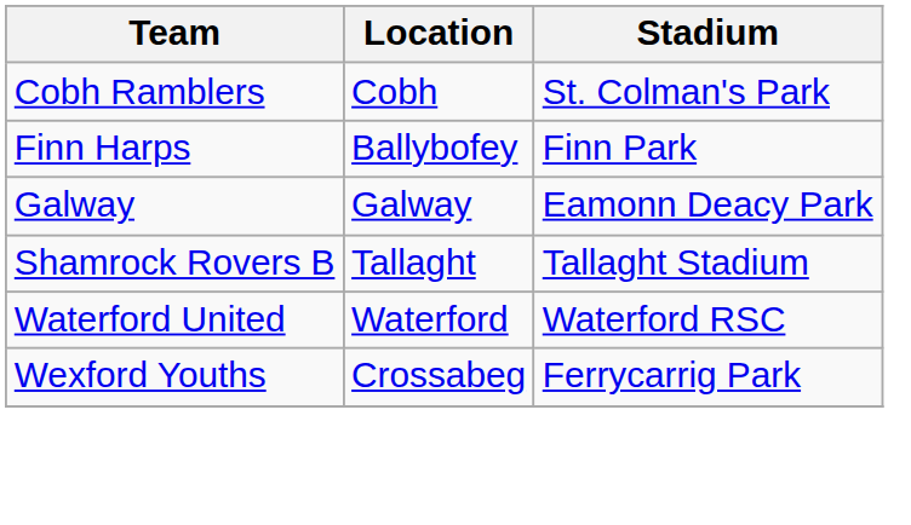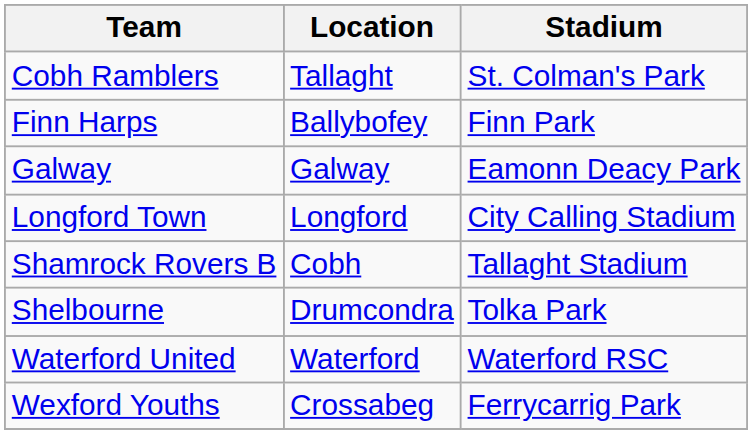 <table class="wikitable sortable">
 <tr>
 <th>Team</th>
 <th>Location</th>
 <th>Stadium</th>
 </tr>
 <tr>
 <td><a href='#'>Cobh Ramblers</a></td>
-<td><a href='#'>Cobh</a></td>
+<td><a href='#'>Tallaght</a></td>
 <td><a href='#'>St. Colman's Park</a></td>
 </tr>
 <tr>
 <td><a href='#'>Finn Harps</a></td>
 <td><a href='#'>Ballybofey</a></td>
 <td><a href='#'>Finn Park</a></td>
 </tr>
 <tr>
 <td><a href='#'>Galway</a></td>
 <td><a href='#'>Galway</a></td>
 <td><a href='#'>Eamonn Deacy Park</a></td>
 </tr>
 <tr>
+<td><a href='#'>Longford Town</a></td>
+<td><a href='#'>Longford</a></td>
+<td><a href='#'>City Calling Stadium</a></td>
+</tr>
+<tr>
 <td><a href='#'>Shamrock Rovers B</a></td>
-<td><a href='#'>Tallaght</a></td>
+<td><a href='#'>Cobh</a></td>
 <td><a href='#'>Tallaght Stadium</a></td>
+</tr>
+<tr>
+<td><a href='#'>Shelbourne</a></td>
+<td><a href='#'>Drumcondra</a></td>
+<td><a href='#'>Tolka Park</a></td>
 </tr>
 <tr>
 <td><a href='#'>Waterford United</a></td>
 <td><a href='#'>Waterford</a></td>
 <td><a href='#'>Waterford RSC</a></td>
 </tr>
 <tr>
 <td><a href='#'>Wexford Youths</a></td>
 <td><a href='#'>Crossabeg</a></td>
 <td><a href='#'>Ferrycarrig Park</a></td>
 </tr>
 <tr>
 </tr>
 </table>
